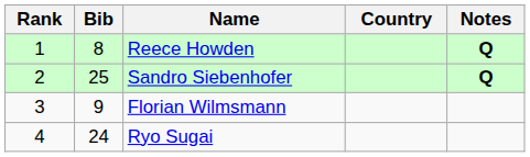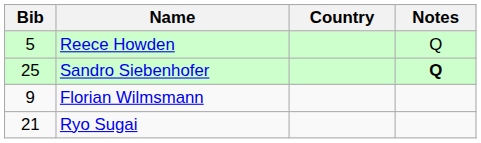 <table class="wikitable" style="text-align:center; width:450px">
 <tr>
-<th>Rank</th>
 <th>Bib</th>
 <th>Name</th>
 <th>Country</th>
 <th>Notes</th>
 </tr>
 <tr bgcolor=ccffcc>
-<td>1</td>
-<td>8</td>
+<td>5</td>
 <td align=left><a href='#'>Reece Howden</a></td>
 <td align=left></td>
-<td><strong>Q</strong></td>
+<td>Q</td>
 </tr>
 <tr bgcolor=ccffcc>
-<td>2</td>
 <td>25</td>
 <td align=left><a href='#'>Sandro Siebenhofer</a></td>
 <td align=left></td>
 <td><strong>Q</strong></td>
 </tr>
 <tr>
-<td>3</td>
 <td>9</td>
 <td align=left><a href='#'>Florian Wilmsmann</a></td>
 <td align=left></td>
 <td></td>
 </tr>
 <tr>
-<td>4</td>
-<td>24</td>
+<td>21</td>
 <td align=left><a href='#'>Ryo Sugai</a></td>
 <td align=left></td>
 <td></td>
 </tr>
 </table>
